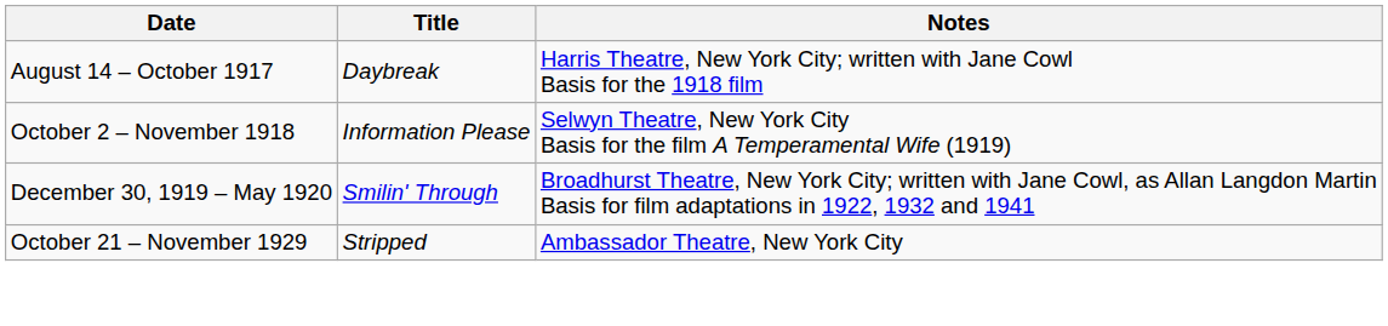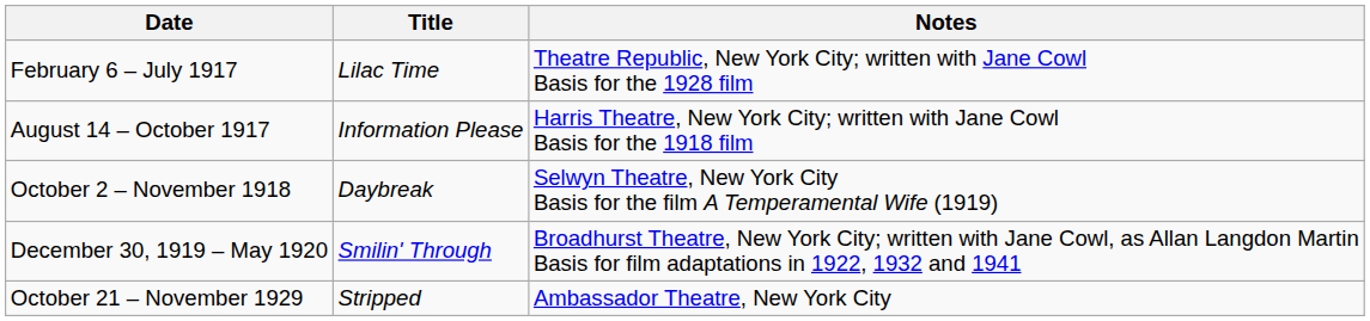 <table class="wikitable">
 <tr>
 <th>Date</th>
 <th>Title</th>
 <th>Notes</th>
 </tr>
 <tr>
+<td>February 6 – July 1917</td>
+<td><em>Lilac Time</em></td>
+<td><a href='#'>Theatre Republic</a>, New York City; written with <a href='#'>Jane Cowl</a><br>Basis for the <a href='#'>1928 film</a></td>
+</tr>
+<tr>
 <td>August 14 – October 1917</td>
-<td><em>Daybreak</em></td>
+<td><em>Information Please</em></td>
 <td><a href='#'>Harris Theatre</a>, New York City; written with Jane Cowl<br>Basis for the <a href='#'>1918 film</a></td>
 </tr>
 <tr>
 <td>October 2 – November 1918</td>
-<td><em>Information Please</em></td>
+<td><em>Daybreak</em></td>
 <td><a href='#'>Selwyn Theatre</a>, New York City<br>Basis for the film <em>A Temperamental Wife</em> (1919)</td>
 </tr>
 <tr>
 <td>December 30, 1919 – May 1920</td>
 <td><em><a href='#'>Smilin' Through</a></em></td>
 <td><a href='#'>Broadhurst Theatre</a>, New York City; written with Jane Cowl, as Allan Langdon Martin<br>Basis for film adaptations in <a href='#'>1922</a>, <a href='#'>1932</a> and <a href='#'>1941</a></td>
 </tr>
 <tr>
 <td>October 21 – November 1929</td>
 <td><em>Stripped</em></td>
 <td><a href='#'>Ambassador Theatre</a>, New York City</td>
 </tr>
 </table>
